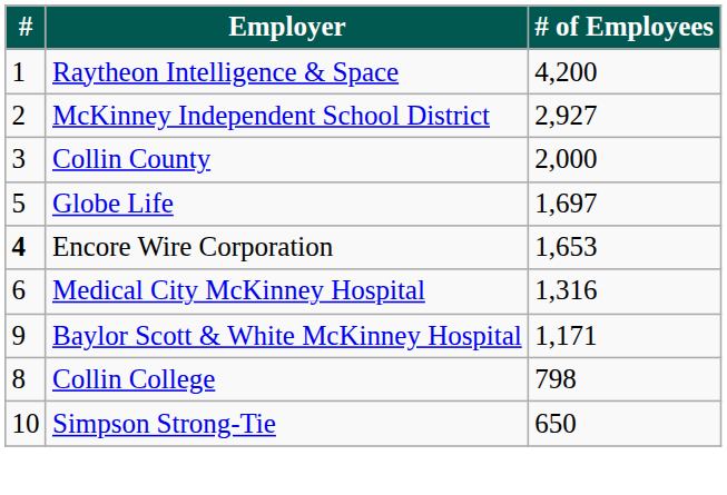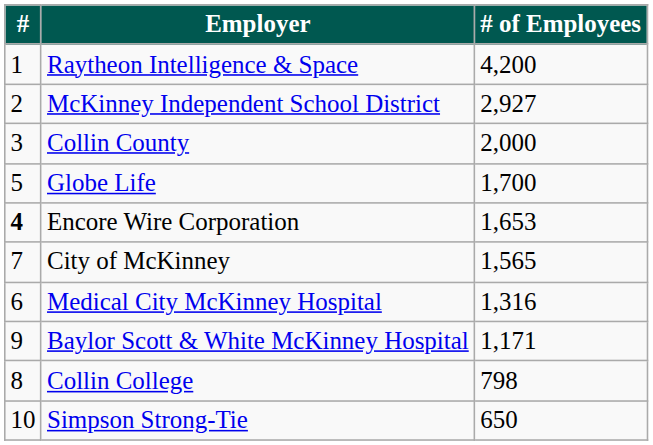 <table class="wikitable">
 <tr>
 <th style="background: #005850; color:#fff;">#</th>
 <th style="background: #005850; color:#fff;">Employer</th>
 <th style="background: #005850; color:#fff;"># of Employees</th>
 </tr>
 <tr>
 <td>1</td>
 <td><a href='#'>Raytheon Intelligence & Space</a></td>
 <td>4,200</td>
 </tr>
 <tr>
 <td>2</td>
 <td><a href='#'>McKinney Independent School District</a></td>
 <td>2,927</td>
 </tr>
 <tr>
 <td>3</td>
 <td><a href='#'>Collin County</a></td>
 <td>2,000</td>
 </tr>
 <tr>
 <td>5</td>
 <td><a href='#'>Globe Life</a></td>
-<td>1,697</td>
+<td>1,700</td>
 </tr>
 <tr>
 <td><strong>4</strong></td>
 <td>Encore Wire Corporation</td>
 <td>1,653</td>
+</tr>
+<tr>
+<td>7</td>
+<td>City of McKinney</td>
+<td>1,565</td>
 </tr>
 <tr>
 <td>6</td>
 <td><a href='#'>Medical City McKinney Hospital</a></td>
 <td>1,316</td>
 </tr>
 <tr>
 <td>9</td>
 <td><a href='#'>Baylor Scott & White McKinney Hospital</a></td>
 <td>1,171</td>
 </tr>
 <tr>
 <td>8</td>
 <td><a href='#'>Collin College</a></td>
 <td>798</td>
 </tr>
 <tr>
 <td>10</td>
 <td><a href='#'>Simpson Strong-Tie</a></td>
 <td>650</td>
 </tr>
 </table>
